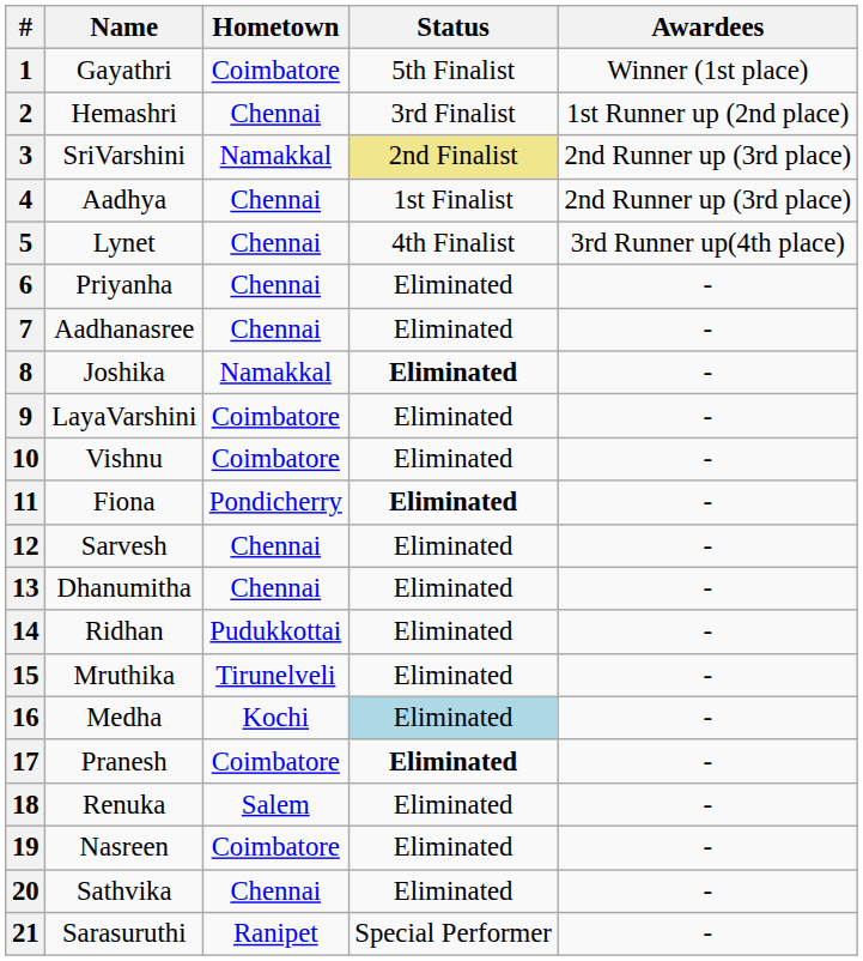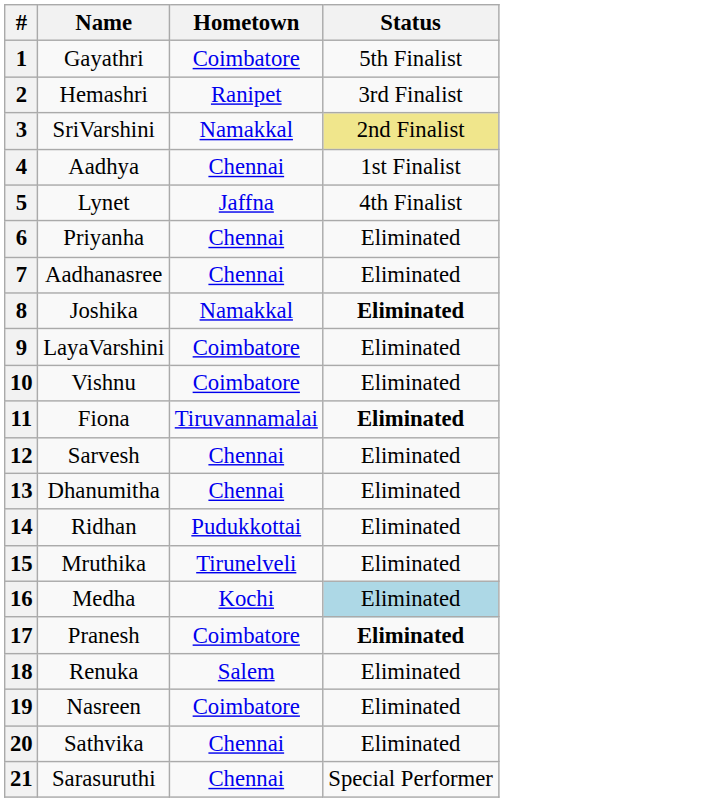 <table class="wikitable sortable" style="text-align:center;font-size:100%">
 <tr>
 <th scope="col">#</th>
 <th scope="col">Name</th>
 <th scope="col">Hometown</th>
 <th scope="col">Status</th>
-<th>Awardees</th>
 </tr>
 <tr>
 <th>1</th>
 <td>Gayathri</td>
 <td><a href='#'>Coimbatore</a></td>
 <td>5th Finalist</td>
-<td>Winner (1st place)</td>
 </tr>
 <tr>
 <th>2</th>
 <td>Hemashri</td>
-<td><a href='#'>Chennai</a></td>
+<td><a href='#'>Ranipet</a></td>
 <td>3rd Finalist</td>
-<td>1st Runner up (2nd place)</td>
 </tr>
 <tr>
 <th>3</th>
 <td>SriVarshini</td>
 <td><a href='#'>Namakkal</a></td>
 <td style="background: khaki;">2nd Finalist</td>
-<td>2nd Runner up (3rd place)</td>
 </tr>
 <tr>
 <th>4</th>
 <td>Aadhya</td>
 <td><a href='#'>Chennai</a></td>
 <td>1st Finalist</td>
-<td>2nd Runner up (3rd place)</td>
 </tr>
 <tr>
 <th>5</th>
 <td>Lynet</td>
-<td><a href='#'>Chennai</a></td>
+<td><a href='#'>Jaffna</a></td>
 <td>4th Finalist</td>
-<td>3rd Runner up(4th place)</td>
 </tr>
 <tr>
 <th>6</th>
 <td>Priyanha</td>
 <td><a href='#'>Chennai</a></td>
 <td>Eliminated</td>
-<td>-</td>
 </tr>
 <tr>
 <th>7</th>
 <td>Aadhanasree</td>
 <td><a href='#'>Chennai</a></td>
 <td>Eliminated</td>
-<td>-</td>
 </tr>
 <tr>
 <th>8</th>
 <td>Joshika</td>
 <td><a href='#'>Namakkal</a></td>
 <td><strong>Eliminated</strong></td>
-<td>-</td>
 </tr>
 <tr>
 <th>9</th>
 <td>LayaVarshini</td>
 <td><a href='#'>Coimbatore</a></td>
 <td>Eliminated</td>
-<td>-</td>
 </tr>
 <tr>
 <th>10</th>
 <td>Vishnu</td>
 <td><a href='#'>Coimbatore</a></td>
 <td>Eliminated</td>
-<td>-</td>
 </tr>
 <tr>
 <th>11</th>
 <td>Fiona</td>
-<td><a href='#'>Pondicherry</a></td>
+<td><a href='#'>Tiruvannamalai</a></td>
 <td><strong>Eliminated</strong></td>
-<td>-</td>
 </tr>
 <tr>
 <th>12</th>
 <td>Sarvesh</td>
 <td><a href='#'>Chennai</a></td>
 <td>Eliminated</td>
-<td>-</td>
 </tr>
 <tr>
 <th>13</th>
 <td>Dhanumitha</td>
 <td><a href='#'>Chennai</a></td>
 <td>Eliminated</td>
-<td>-</td>
 </tr>
 <tr>
 <th>14</th>
 <td>Ridhan</td>
 <td><a href='#'>Pudukkottai</a></td>
 <td>Eliminated</td>
-<td>-</td>
 </tr>
 <tr>
 <th>15</th>
 <td>Mruthika</td>
 <td><a href='#'>Tirunelveli</a></td>
 <td>Eliminated</td>
-<td>-</td>
 </tr>
 <tr>
 <th>16</th>
 <td>Medha</td>
 <td><a href='#'>Kochi</a></td>
 <td style="background: lightblue;">Eliminated</td>
-<td>-</td>
 </tr>
 <tr>
 <th>17</th>
 <td>Pranesh</td>
 <td><a href='#'>Coimbatore</a></td>
 <td><strong>Eliminated</strong></td>
-<td>-</td>
 </tr>
 <tr>
 <th>18</th>
 <td>Renuka </td>
 <td><a href='#'>Salem</a></td>
 <td>Eliminated</td>
-<td>-</td>
 </tr>
 <tr>
 <th>19</th>
 <td>Nasreen</td>
 <td><a href='#'>Coimbatore</a></td>
 <td>Eliminated</td>
-<td>-</td>
 </tr>
 <tr>
 <th>20</th>
 <td>Sathvika</td>
 <td><a href='#'>Chennai</a></td>
 <td>Eliminated</td>
-<td>-</td>
 </tr>
 <tr>
 <th>21</th>
 <td>Sarasuruthi</td>
-<td><a href='#'>Ranipet</a></td>
+<td><a href='#'>Chennai</a></td>
 <td>Special Performer</td>
-<td>-</td>
 </tr>
 </table>
